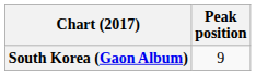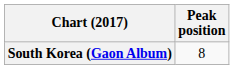 <table class="wikitable plainrowheaders" style="text-align:center;">
 <tr>
 <th>Chart (2017)</th>
 <th>Peak<br>position</th>
 </tr>
 <tr>
 <th scope="row">South Korea (<a href='#'>Gaon Album</a>)</th>
-<td>9</td>
+<td>8</td>
 </tr>
 </table>
